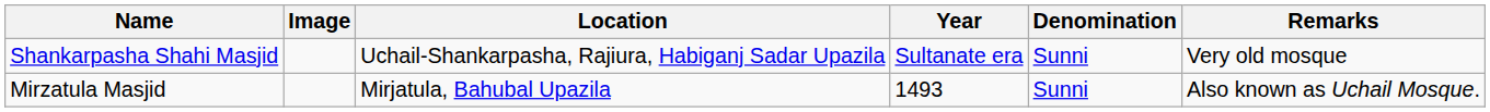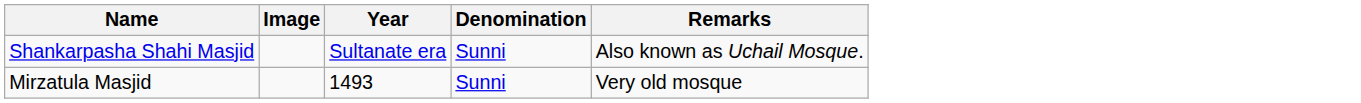 <table class="wikitable sortable">
 <tr>
 <th>Name</th>
 <th align=center class=unsortable>Image</th>
-<th>Location</th>
 <th>Year</th>
 <th>Denomination</th>
 <th align=left class=unsortable>Remarks</th>
 </tr>
 <tr valign=top>
 <td><a href='#'>Shankarpasha Shahi Masjid</a></td>
 <td></td>
-<td>Uchail-Shankarpasha, Rajiura, <a href='#'>Habiganj Sadar Upazila</a></td>
 <td><a href='#'>Sultanate era</a></td>
 <td><a href='#'>Sunni</a></td>
-<td>Very old mosque</td>
+<td>Also known as <em>Uchail Mosque</em>.</td>
 </tr>
 <tr valign=top>
 <td>Mirzatula Masjid</td>
 <td></td>
-<td>Mirjatula, <a href='#'>Bahubal Upazila</a></td>
 <td>1493</td>
 <td><a href='#'>Sunni</a></td>
-<td>Also known as <em>Uchail Mosque</em>.</td>
+<td>Very old mosque</td>
 </tr>
 </table>
